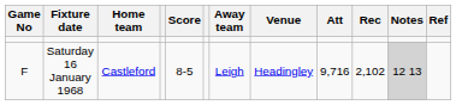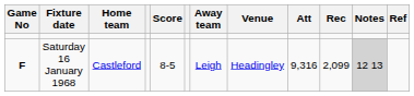 <table class="wikitable" style="text-align:center;">
 <tr>
 <th width=20 abbr="No">Game No</th>
 <th width=100 abbr="Date">Fixture date</th>
 <th width=150 abbr="Home team">Home team</th>
 <th width=5 abbr="space"></th>
 <th width=20 abbr="Score">Score</th>
 <th width=5 abbr="space"></th>
 <th width=150 abbr="Away team">Away team</th>
 <th width=150 abbr="Venue">Venue</th>
 <th width=45 abbr="Att">Att</th>
 <th width=60 abbr="Rec">Rec</th>
 <th width=20 abbr="Notes">Notes</th>
 <th width=30 abbr="Ref">Ref</th>
 </tr>
 <tr>
 <td></td>
 <td></td>
 <td></td>
 <td></td>
 <td></td>
 <td></td>
 <td></td>
 <td></td>
 <td></td>
 <td></td>
 <td></td>
 </tr>
 <tr>
-<td>F</td>
+<td><strong>F</strong></td>
 <td>Saturday 16 January 1968</td>
 <td><a href='#'>Castleford</a></td>
 <td></td>
 <td>8-5</td>
 <td></td>
 <td><a href='#'>Leigh</a></td>
 <td><a href='#'>Headingley</a></td>
-<td>9,716</td>
-<td>2,102</td>
+<td>9,316</td>
+<td>2,099</td>
 <td style="background: lightgrey;">12 13</td>
 <td></td>
 </tr>
 </table>
